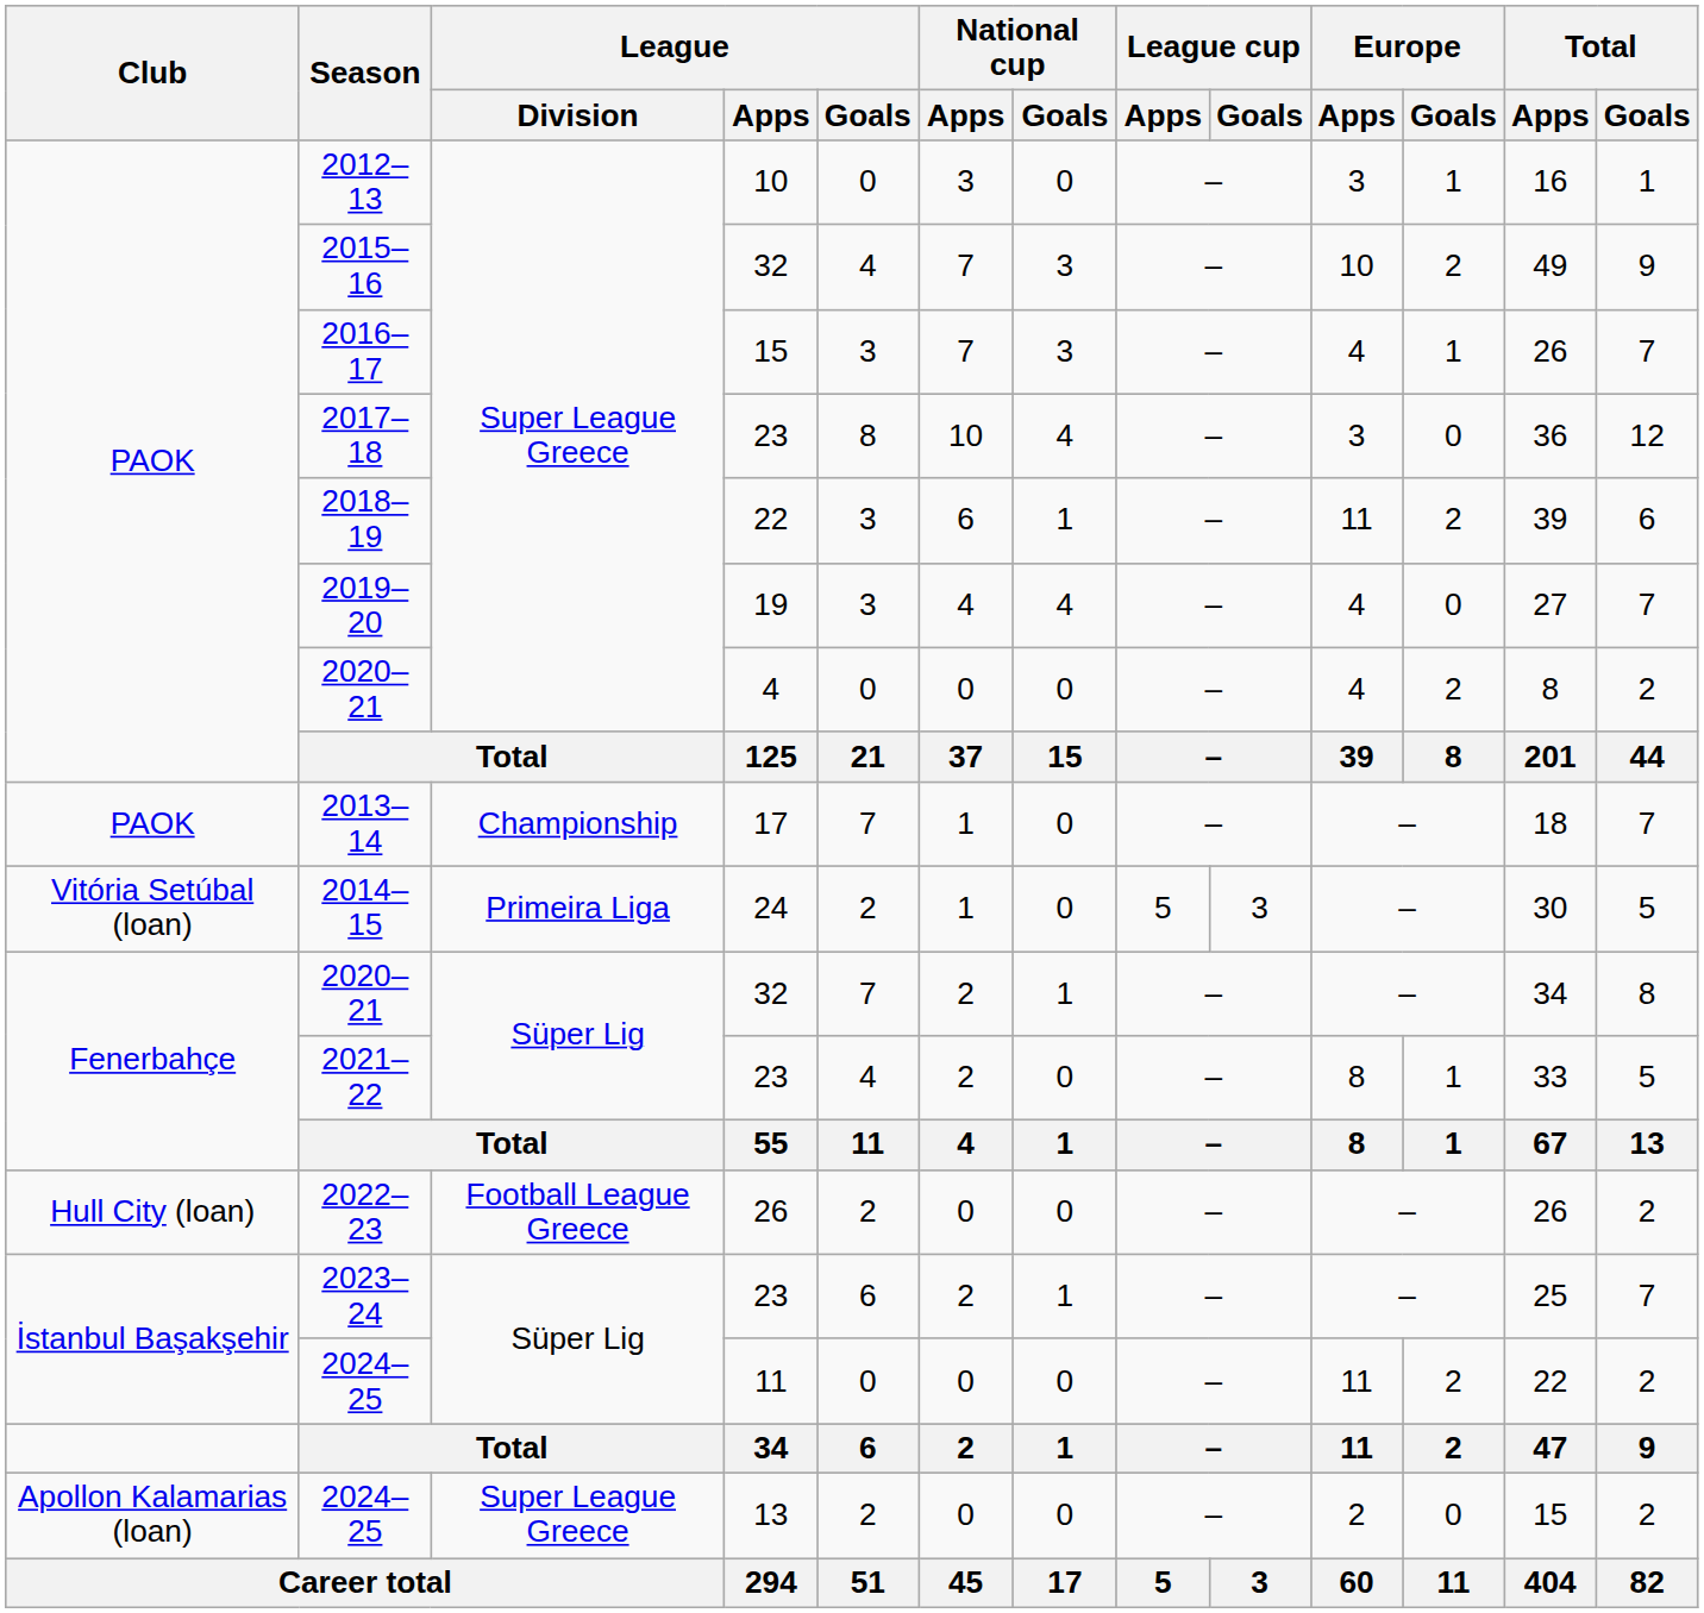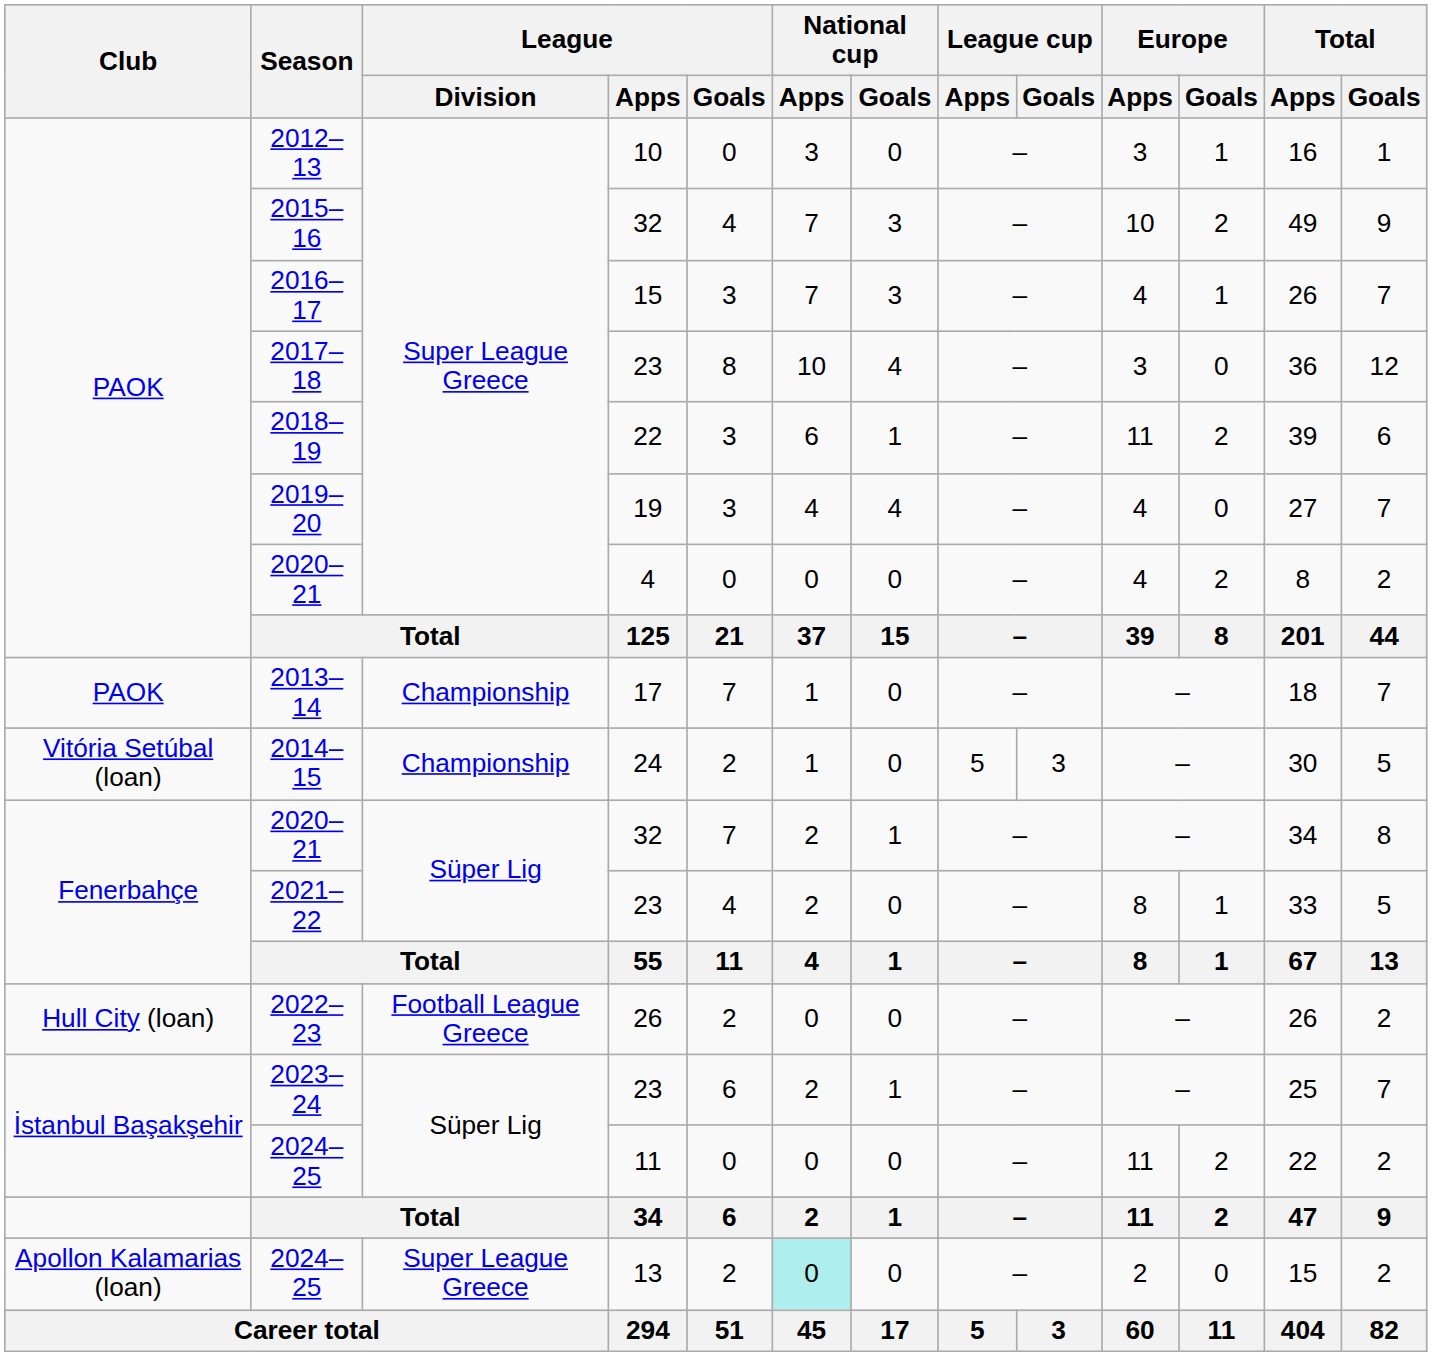 <table class="wikitable" style="text-align: center;">
 <tr>
 <th rowspan="2">Club</th>
 <th rowspan="2">Season</th>
 <th colspan="3">League</th>
 <th colspan="2">National cup</th>
 <th colspan="2">League cup</th>
 <th colspan="2">Europe</th>
 <th colspan="2">Total</th>
 </tr>
 <tr>
 <th>Division</th>
 <th>Apps</th>
 <th>Goals</th>
 <th>Apps</th>
 <th>Goals</th>
 <th>Apps</th>
 <th>Goals</th>
 <th>Apps</th>
 <th>Goals</th>
 <th>Apps</th>
 <th>Goals</th>
 </tr>
 <tr>
 <td rowspan="8" valign="center"><a href='#'>PAOK</a></td>
 <td><a href='#'>2012–13</a></td>
 <td rowspan="7"><a href='#'>Super League Greece</a></td>
 <td>10</td>
 <td>0</td>
 <td>3</td>
 <td>0</td>
 <td colspan="2">–</td>
 <td>3</td>
 <td>1</td>
 <td>16</td>
 <td>1</td>
 </tr>
 <tr>
 <td><a href='#'>2015–16</a></td>
 <td>32</td>
 <td>4</td>
 <td>7</td>
 <td>3</td>
 <td colspan="2">–</td>
 <td>10</td>
 <td>2</td>
 <td>49</td>
 <td>9</td>
 </tr>
 <tr>
 <td><a href='#'>2016–17</a></td>
 <td>15</td>
 <td>3</td>
 <td>7</td>
 <td>3</td>
 <td colspan="2">–</td>
 <td>4</td>
 <td>1</td>
 <td>26</td>
 <td>7</td>
 </tr>
 <tr>
 <td><a href='#'>2017–18</a></td>
 <td>23</td>
 <td>8</td>
 <td>10</td>
 <td>4</td>
 <td colspan="2">–</td>
 <td>3</td>
 <td>0</td>
 <td>36</td>
 <td>12</td>
 </tr>
 <tr>
 <td><a href='#'>2018–19</a></td>
 <td>22</td>
 <td>3</td>
 <td>6</td>
 <td>1</td>
 <td colspan="2">–</td>
 <td>11</td>
 <td>2</td>
 <td>39</td>
 <td>6</td>
 </tr>
 <tr>
 <td><a href='#'>2019–20</a></td>
 <td>19</td>
 <td>3</td>
 <td>4</td>
 <td>4</td>
 <td colspan="2">–</td>
 <td>4</td>
 <td>0</td>
 <td>27</td>
 <td>7</td>
 </tr>
 <tr>
 <td><a href='#'>2020–21</a></td>
 <td>4</td>
 <td>0</td>
 <td>0</td>
 <td>0</td>
 <td colspan="2">–</td>
 <td>4</td>
 <td>2</td>
 <td>8</td>
 <td>2</td>
 </tr>
 <tr>
 <th colspan="2">Total</th>
 <th>125</th>
 <th>21</th>
 <th>37</th>
 <th>15</th>
 <th colspan="2">–</th>
 <th>39</th>
 <th>8</th>
 <th>201</th>
 <th>44</th>
 </tr>
 <tr>
 <td><a href='#'>PAOK</a></td>
 <td><a href='#'>2013–14</a></td>
 <td><a href='#'>Championship</a></td>
 <td>17</td>
 <td>7</td>
 <td>1</td>
 <td>0</td>
 <td colspan="2">–</td>
 <td colspan="2">–</td>
 <td>18</td>
 <td>7</td>
 </tr>
 <tr>
 <td><a href='#'>Vitória Setúbal</a> (loan)</td>
 <td><a href='#'>2014–15</a></td>
-<td><a href='#'>Primeira Liga</a></td>
+<td><a href='#'>Championship</a></td>
 <td>24</td>
 <td>2</td>
 <td>1</td>
 <td>0</td>
 <td>5</td>
 <td>3</td>
 <td colspan="2">–</td>
 <td>30</td>
 <td>5</td>
 </tr>
 <tr>
 <td rowspan="3" valign="center"><a href='#'>Fenerbahçe</a></td>
 <td><a href='#'>2020–21</a></td>
 <td rowspan="2"><a href='#'>Süper Lig</a></td>
 <td>32</td>
 <td>7</td>
 <td>2</td>
 <td>1</td>
 <td colspan="2">–</td>
 <td colspan="2">–</td>
 <td>34</td>
 <td>8</td>
 </tr>
 <tr>
 <td><a href='#'>2021–22</a></td>
 <td>23</td>
 <td>4</td>
 <td>2</td>
 <td>0</td>
 <td colspan="2">–</td>
 <td>8</td>
 <td>1</td>
 <td>33</td>
 <td>5</td>
 </tr>
 <tr>
 <th colspan="2">Total</th>
 <th>55</th>
 <th>11</th>
 <th>4</th>
 <th>1</th>
 <th colspan="2">–</th>
 <th>8</th>
 <th>1</th>
 <th>67</th>
 <th>13</th>
 </tr>
 <tr>
 <td><a href='#'>Hull City</a> (loan)</td>
 <td><a href='#'>2022–23</a></td>
 <td><a href='#'>Football League Greece</a></td>
 <td>26</td>
 <td>2</td>
 <td>0</td>
 <td>0</td>
 <td colspan="2">–</td>
 <td colspan="2">–</td>
 <td>26</td>
 <td>2</td>
 </tr>
 <tr>
 <td rowspan="2"><a href='#'>İstanbul Başakşehir</a></td>
 <td><a href='#'>2023–24</a></td>
 <td rowspan="2">Süper Lig</td>
 <td>23</td>
 <td>6</td>
 <td>2</td>
 <td>1</td>
 <td colspan="2">–</td>
 <td colspan="2">–</td>
 <td>25</td>
 <td>7</td>
 </tr>
 <tr>
 <td><a href='#'>2024–25</a></td>
 <td>11</td>
 <td>0</td>
 <td>0</td>
 <td>0</td>
 <td colspan="2">–</td>
 <td>11</td>
 <td>2</td>
 <td>22</td>
 <td>2</td>
 </tr>
 <tr>
 <td></td>
 <th colspan="2">Total</th>
 <th>34</th>
 <th>6</th>
 <th>2</th>
 <th>1</th>
 <th colspan="2">–</th>
 <th>11</th>
 <th>2</th>
 <th>47</th>
 <th>9</th>
 </tr>
 <tr>
 <td><a href='#'>Apollon Kalamarias</a> (loan)</td>
 <td><a href='#'>2024–25</a></td>
 <td><a href='#'>Super League Greece</a></td>
 <td>13</td>
 <td>2</td>
-<td>0</td>
+<td style="background: paleturquoise;">0</td>
 <td>0</td>
 <td colspan="2">–</td>
 <td>2</td>
 <td>0</td>
 <td>15</td>
 <td>2</td>
 </tr>
 <tr>
 <th colspan="3">Career total</th>
 <th>294</th>
 <th>51</th>
 <th>45</th>
 <th>17</th>
 <th>5</th>
 <th>3</th>
 <th>60</th>
 <th>11</th>
 <th>404</th>
 <th>82</th>
 </tr>
 </table>
